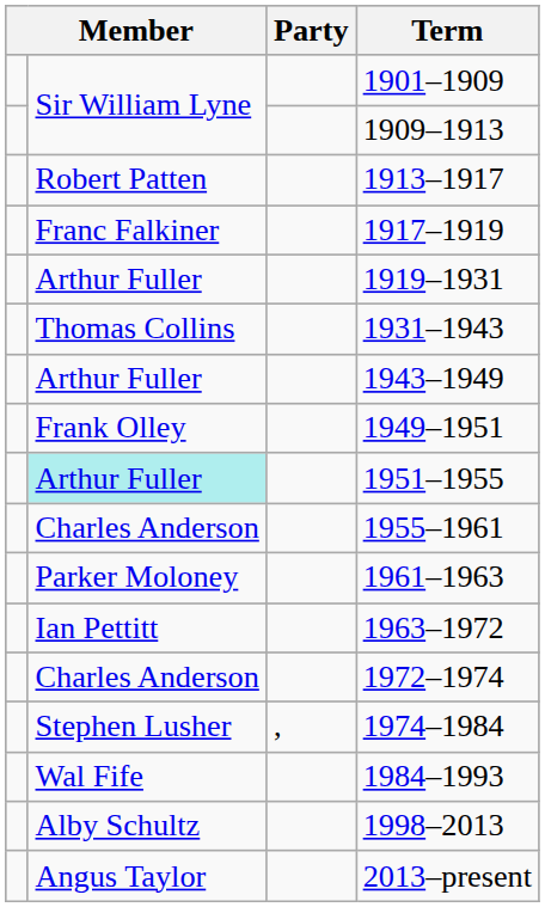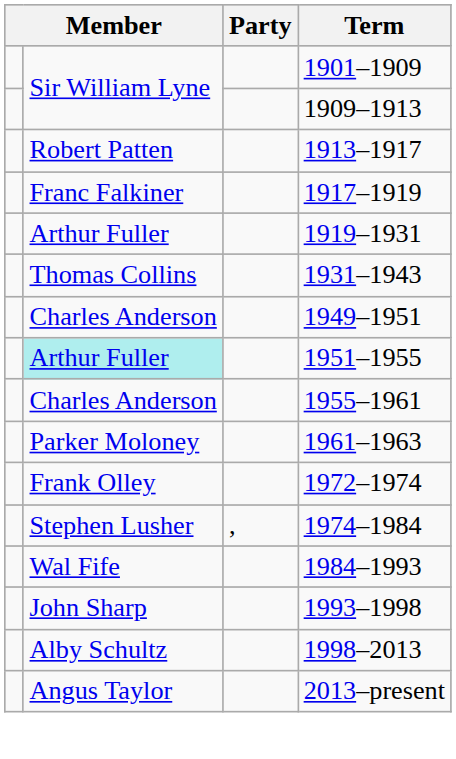 <table class="wikitable">
 <tr>
 <th colspan="2">Member</th>
 <th>Party</th>
 <th>Term</th>
 </tr>
 <tr>
 <td> </td>
 <td rowspan="2"><a href='#'>Sir William Lyne</a></td>
 <td></td>
 <td><a href='#'>1901</a>–1909</td>
 </tr>
 <tr>
 <td> </td>
 <td></td>
 <td>1909–1913</td>
 </tr>
 <tr>
 <td> </td>
 <td><a href='#'>Robert Patten</a></td>
 <td></td>
 <td><a href='#'>1913</a>–1917</td>
 </tr>
 <tr>
 <td> </td>
 <td><a href='#'>Franc Falkiner</a></td>
 <td></td>
 <td><a href='#'>1917</a>–1919</td>
 </tr>
 <tr>
 <td> </td>
 <td><a href='#'>Arthur Fuller</a></td>
 <td></td>
 <td><a href='#'>1919</a>–1931</td>
 </tr>
 <tr>
 <td> </td>
 <td><a href='#'>Thomas Collins</a></td>
 <td></td>
 <td><a href='#'>1931</a>–1943</td>
 </tr>
 <tr>
 <td> </td>
-<td><a href='#'>Arthur Fuller</a></td>
-<td></td>
-<td><a href='#'>1943</a>–1949</td>
-</tr>
-<tr>
-<td> </td>
-<td><a href='#'>Frank Olley</a></td>
+<td><a href='#'>Charles Anderson</a></td>
 <td></td>
 <td><a href='#'>1949</a>–1951</td>
 </tr>
 <tr>
 <td> </td>
 <td style="background: paleturquoise;"><a href='#'>Arthur Fuller</a></td>
 <td></td>
 <td><a href='#'>1951</a>–1955</td>
 </tr>
 <tr>
 <td> </td>
 <td><a href='#'>Charles Anderson</a></td>
 <td></td>
 <td><a href='#'>1955</a>–1961</td>
 </tr>
 <tr>
 <td> </td>
 <td><a href='#'>Parker Moloney</a></td>
 <td></td>
 <td><a href='#'>1961</a>–1963</td>
 </tr>
 <tr>
 <td> </td>
-<td><a href='#'>Ian Pettitt</a></td>
-<td></td>
-<td><a href='#'>1963</a>–1972</td>
-</tr>
-<tr>
-<td> </td>
-<td><a href='#'>Charles Anderson</a></td>
+<td><a href='#'>Frank Olley</a></td>
 <td></td>
 <td><a href='#'>1972</a>–1974</td>
 </tr>
 <tr>
 <td> </td>
 <td><a href='#'>Stephen Lusher</a></td>
 <td>, </td>
 <td><a href='#'>1974</a>–1984</td>
 </tr>
 <tr>
 <td> </td>
 <td><a href='#'>Wal Fife</a></td>
 <td></td>
 <td><a href='#'>1984</a>–1993</td>
 </tr>
 <tr>
 <td> </td>
+<td><a href='#'>John Sharp</a></td>
+<td></td>
+<td><a href='#'>1993</a>–1998</td>
+</tr>
+<tr>
+<td> </td>
 <td><a href='#'>Alby Schultz</a></td>
 <td></td>
 <td><a href='#'>1998</a>–2013</td>
 </tr>
 <tr>
 <td> </td>
 <td><a href='#'>Angus Taylor</a></td>
 <td></td>
 <td><a href='#'>2013</a>–present</td>
 </tr>
 </table>
